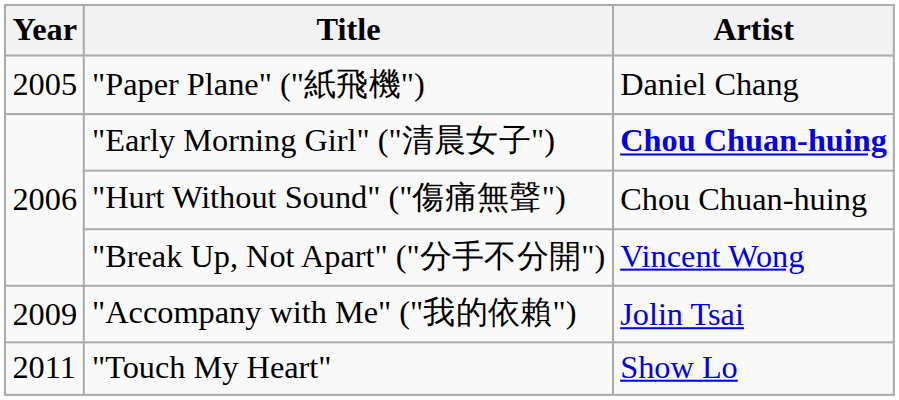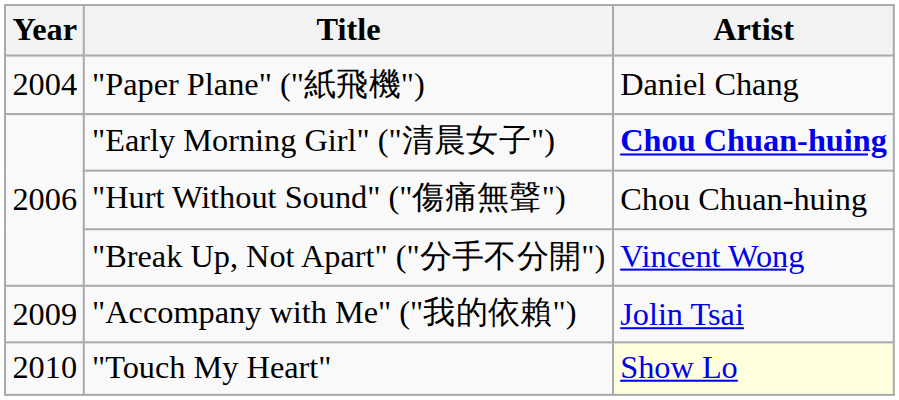 <table class="wikitable sortable">
 <tr>
 <th>Year</th>
 <th>Title</th>
 <th>Artist</th>
 </tr>
 <tr>
-<td>2005</td>
+<td>2004</td>
 <td>"Paper Plane" ("紙飛機")</td>
 <td>Daniel Chang</td>
 </tr>
 <tr>
 <td rowspan=3>2006</td>
 <td>"Early Morning Girl" ("清晨女子")</td>
 <td><strong><a href='#'>Chou Chuan-huing</a></strong></td>
 </tr>
 <tr>
 <td>"Hurt Without Sound" ("傷痛無聲")</td>
 <td>Chou Chuan-huing</td>
 </tr>
 <tr>
 <td>"Break Up, Not Apart" ("分手不分開")</td>
 <td><a href='#'>Vincent Wong</a></td>
 </tr>
 <tr>
 <td>2009</td>
 <td>"Accompany with Me" ("我的依賴")</td>
 <td><a href='#'>Jolin Tsai</a></td>
 </tr>
 <tr>
-<td>2011</td>
+<td>2010</td>
 <td>"Touch My Heart"</td>
-<td><a href='#'>Show Lo</a></td>
+<td style="background: lightyellow;"><a href='#'>Show Lo</a></td>
 </tr>
 </table>
